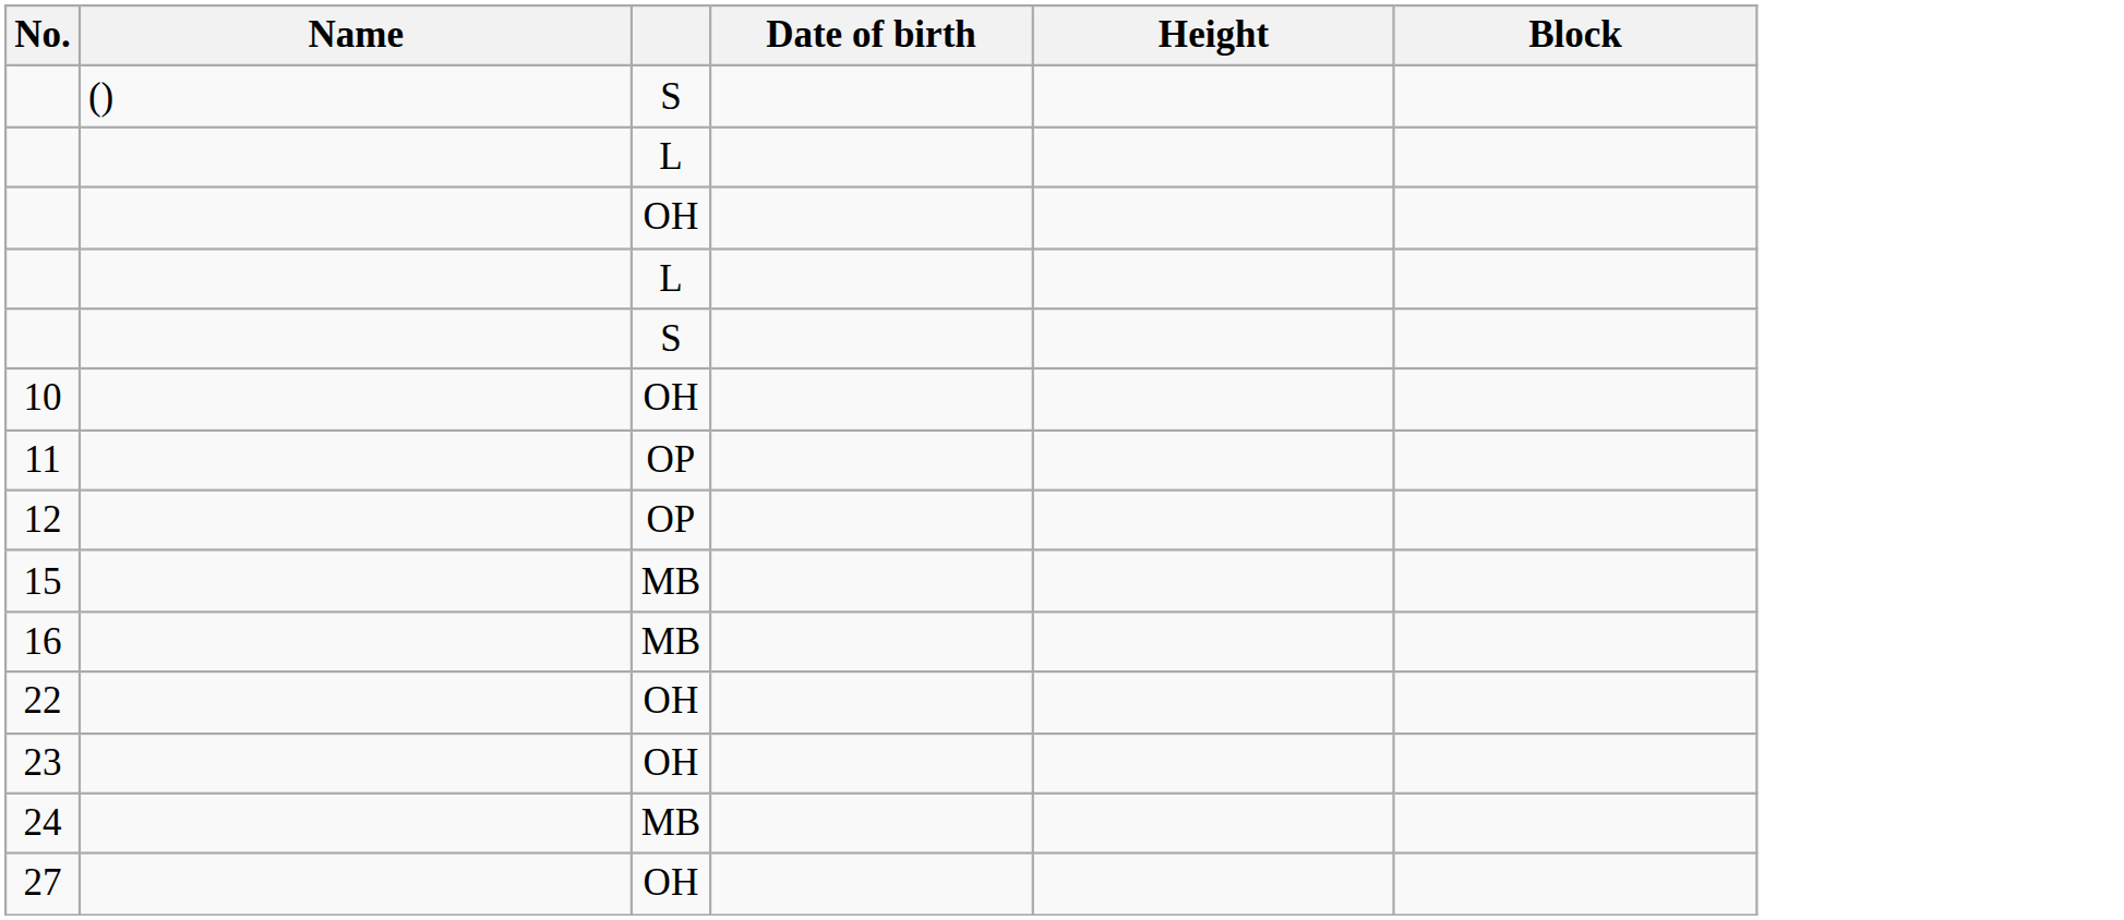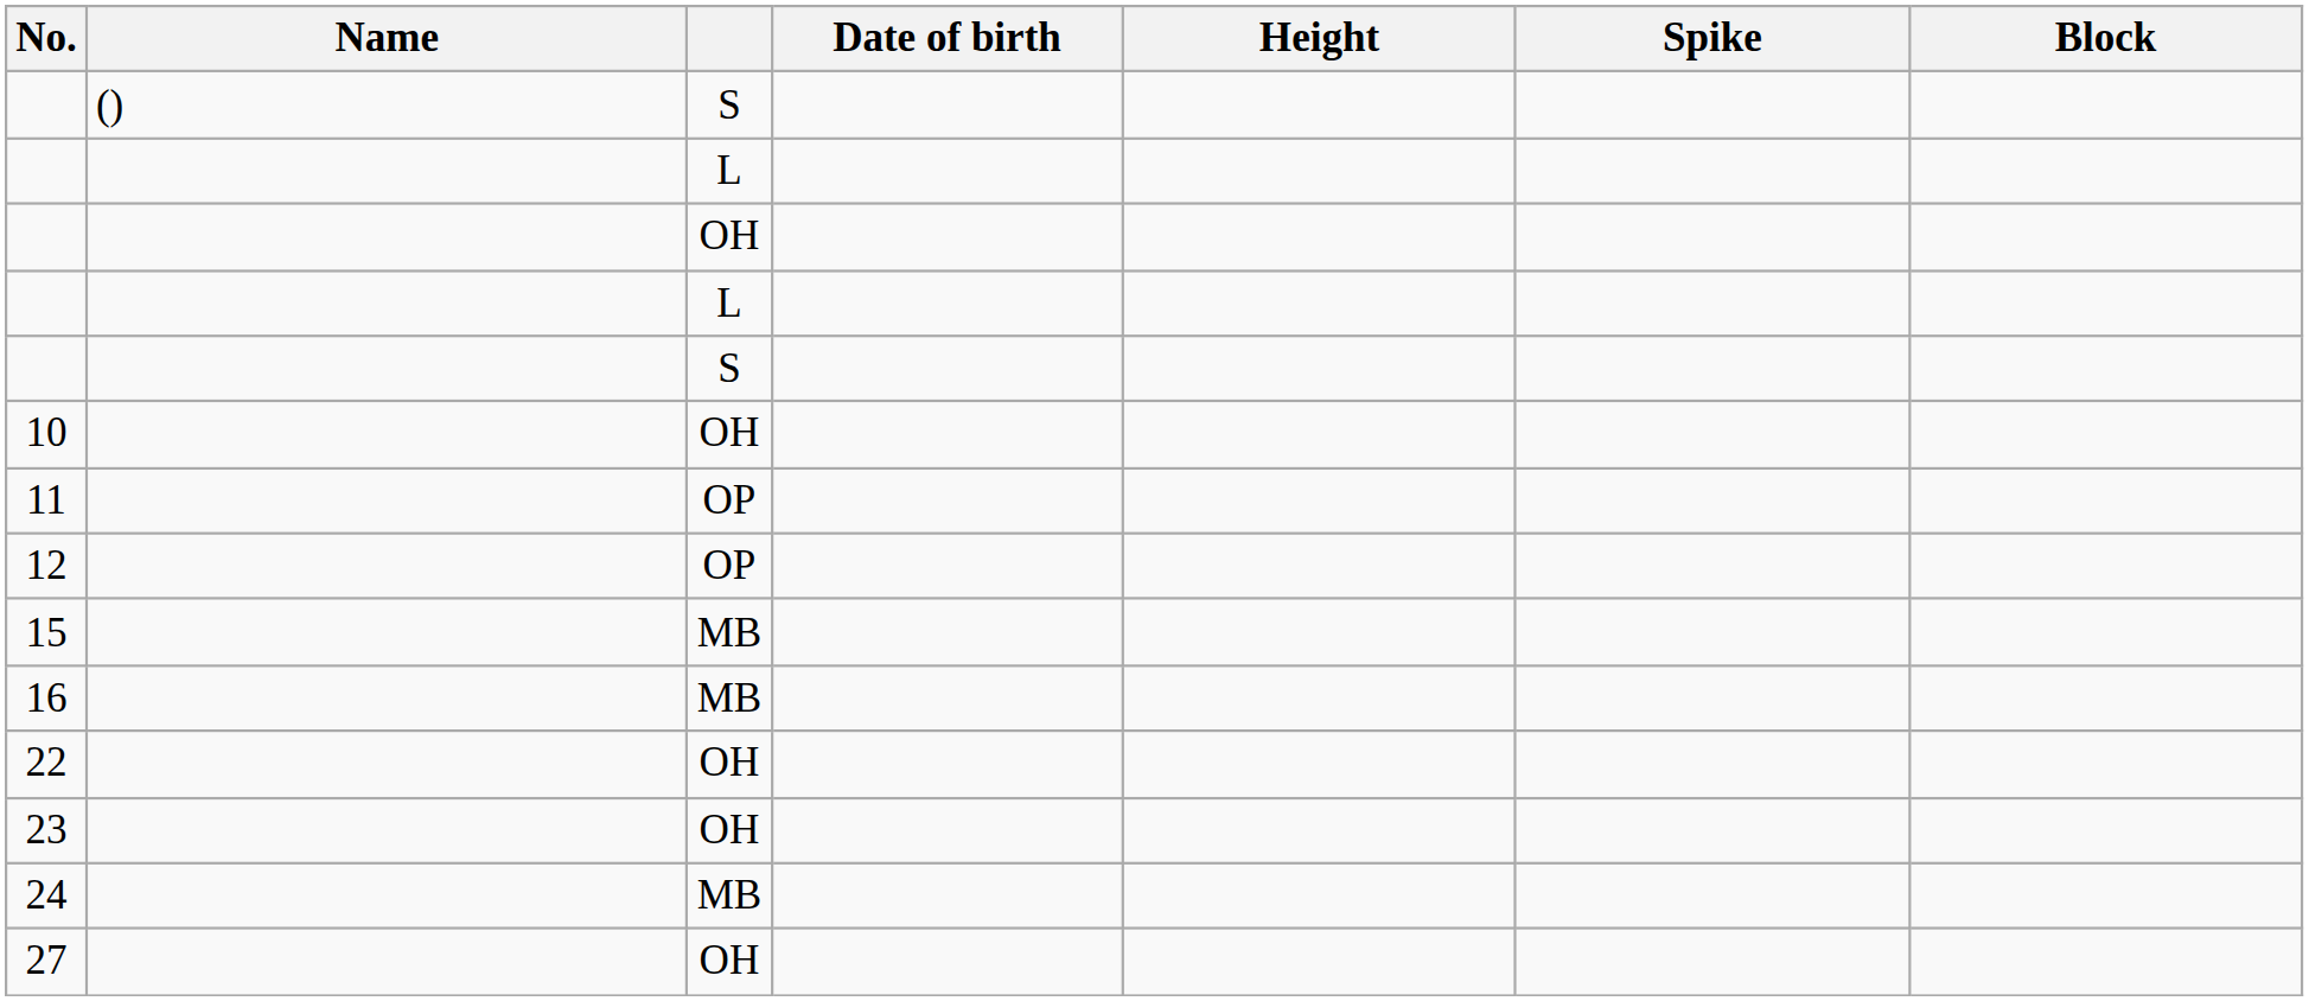 <table class="wikitable sortable" style="font-size:100%; text-align:center;">
 <tr>
 <th>No.</th>
 <th style="width:14em">Name</th>
 <th></th>
 <th style="width:8em">Date of birth</th>
 <th style="width:9em">Height</th>
+<th style="width:9em">Spike</th>
 <th style="width:9em">Block</th>
 </tr>
 <tr>
 <td></td>
 <td align=left> ()</td>
 <td>S</td>
 <td align=right></td>
+<td></td>
 <td></td>
 <td></td>
 </tr>
 <tr>
 <td></td>
 <td align=left></td>
 <td>L</td>
 <td align=right></td>
 <td></td>
 <td></td>
+<td></td>
 </tr>
 <tr>
 <td></td>
 <td align=left></td>
 <td>OH</td>
 <td align=right></td>
+<td></td>
 <td></td>
 <td></td>
 </tr>
 <tr>
 <td></td>
 <td align=left></td>
 <td>L</td>
 <td align=right></td>
 <td></td>
 <td></td>
+<td></td>
 </tr>
 <tr>
 <td></td>
 <td align=left></td>
 <td>S</td>
 <td align=right></td>
+<td></td>
 <td></td>
 <td></td>
 </tr>
 <tr>
 <td>10</td>
 <td align=left></td>
 <td>OH</td>
 <td align=right></td>
 <td></td>
 <td></td>
+<td></td>
 </tr>
 <tr>
 <td>11</td>
 <td align=left></td>
 <td>OP</td>
 <td align=right></td>
+<td></td>
 <td></td>
 <td></td>
 </tr>
 <tr>
 <td>12</td>
 <td align=left></td>
 <td>OP</td>
 <td align=right></td>
 <td></td>
 <td></td>
+<td></td>
 </tr>
 <tr>
 <td>15</td>
 <td align=left></td>
 <td>MB</td>
 <td align=right></td>
+<td></td>
 <td></td>
 <td></td>
 </tr>
 <tr>
 <td>16</td>
 <td align=left></td>
 <td>MB</td>
 <td align=right></td>
 <td></td>
 <td></td>
+<td></td>
 </tr>
 <tr>
 <td>22</td>
 <td align=left></td>
 <td>OH</td>
 <td align=right></td>
+<td></td>
 <td></td>
 <td></td>
 </tr>
 <tr>
 <td>23</td>
 <td align=left></td>
 <td>OH</td>
 <td align=right></td>
 <td></td>
 <td></td>
+<td></td>
 </tr>
 <tr>
 <td>24</td>
 <td align=left></td>
 <td>MB</td>
 <td align=right></td>
+<td></td>
 <td></td>
 <td></td>
 </tr>
 <tr>
 <td>27</td>
 <td align=left></td>
 <td>OH</td>
 <td align=right></td>
 <td></td>
 <td></td>
+<td></td>
 </tr>
 </table>
